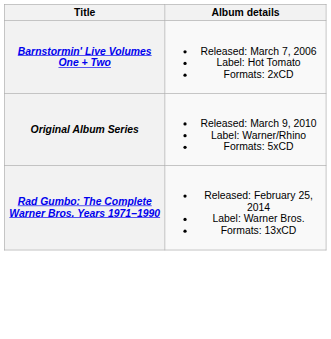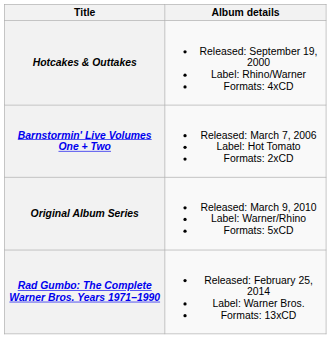 <table class="wikitable plainrowheaders" style="text-align:center;">
 <tr>
 <th scope="col" style="width:15em;">Title</th>
 <th scope="col" style="width:15em;">Album details</th>
+</tr>
+<tr>
+<th scope="row"><em>Hotcakes & Outtakes</em></th>
+<td><br><ul><li>Released: September 19, 2000</li><li>Label: Rhino/Warner</li><li>Formats: 4xCD</li></ul></td>
 </tr>
 <tr>
 <th scope="row"><em><a href='#'>Barnstormin' Live Volumes One + Two</a></em></th>
 <td><br><ul><li>Released: March 7, 2006</li><li>Label: Hot Tomato</li><li>Formats: 2xCD</li></ul></td>
 </tr>
 <tr>
 <th scope="row"><em>Original Album Series</em></th>
 <td><br><ul><li>Released: March 9, 2010</li><li>Label: Warner/Rhino</li><li>Formats: 5xCD</li></ul></td>
 </tr>
 <tr>
 <th scope="row"><em><a href='#'>Rad Gumbo: The Complete Warner Bros. Years 1971–1990</a></em></th>
 <td><br><ul><li>Released: February 25, 2014</li><li>Label: Warner Bros.</li><li>Formats: 13xCD</li></ul></td>
 </tr>
 </table>
